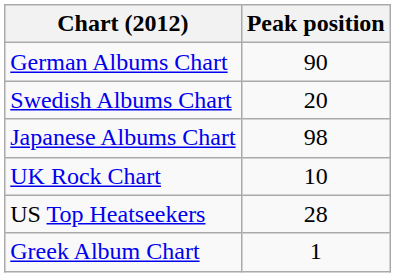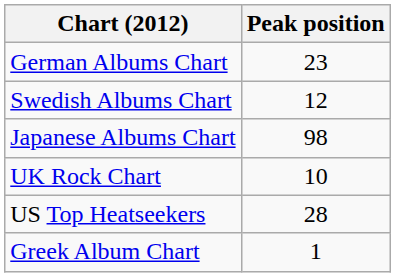 <table class="wikitable sortable">
 <tr>
 <th>Chart (2012)</th>
 <th>Peak position</th>
 </tr>
 <tr>
 <td><a href='#'>German Albums Chart</a></td>
-<td align="center">90</td>
+<td align="center">23</td>
 </tr>
 <tr>
 <td><a href='#'>Swedish Albums Chart</a></td>
-<td align="center">20</td>
+<td align="center">12</td>
 </tr>
 <tr>
 <td><a href='#'>Japanese Albums Chart</a></td>
 <td align="center">98</td>
 </tr>
 <tr>
 <td><a href='#'>UK Rock Chart</a></td>
 <td align="center">10</td>
 </tr>
 <tr>
 <td>US <a href='#'>Top Heatseekers</a></td>
 <td align="center">28</td>
 </tr>
 <tr>
 <td><a href='#'>Greek Album Chart</a></td>
 <td align="center">1</td>
 </tr>
 </table>
